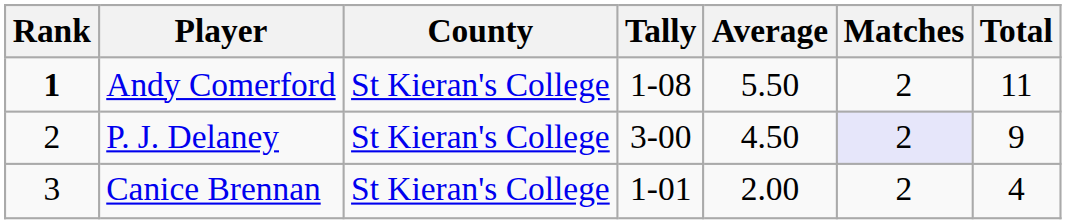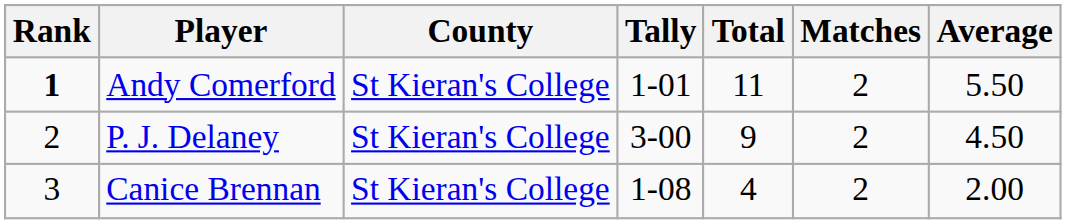 <table class="wikitable">
 <tr>
 <th>Rank</th>
 <th>Player</th>
 <th>County</th>
 <th>Tally</th>
+<th>Total</th>
+<th>Matches</th>
 <th>Average</th>
-<th>Matches</th>
-<th>Total</th>
 </tr>
 <tr>
 <td rowspan=1 align=center><strong>1</strong></td>
 <td><a href='#'>Andy Comerford</a></td>
 <td><a href='#'>St Kieran's College</a></td>
-<td align=center>1-08</td>
+<td align=center>1-01</td>
+<td align=center>11</td>
+<td align=center>2</td>
 <td align=center>5.50</td>
-<td align=center>2</td>
-<td align=center>11</td>
 </tr>
 <tr>
 <td rowspan=1 align=center>2</td>
 <td><a href='#'>P. J. Delaney</a></td>
 <td><a href='#'>St Kieran's College</a></td>
 <td align=center>3-00</td>
+<td align=center>9</td>
+<td align=center>2</td>
 <td align=center>4.50</td>
-<td align=center style="background: lavender;">2</td>
-<td align=center>9</td>
 </tr>
 <tr>
 <td rowspan=1 align=center>3</td>
 <td><a href='#'>Canice Brennan</a></td>
 <td><a href='#'>St Kieran's College</a></td>
-<td align=center>1-01</td>
+<td align=center>1-08</td>
+<td align=center>4</td>
+<td align=center>2</td>
 <td align=center>2.00</td>
-<td align=center>2</td>
-<td align=center>4</td>
 </tr>
 </table>
